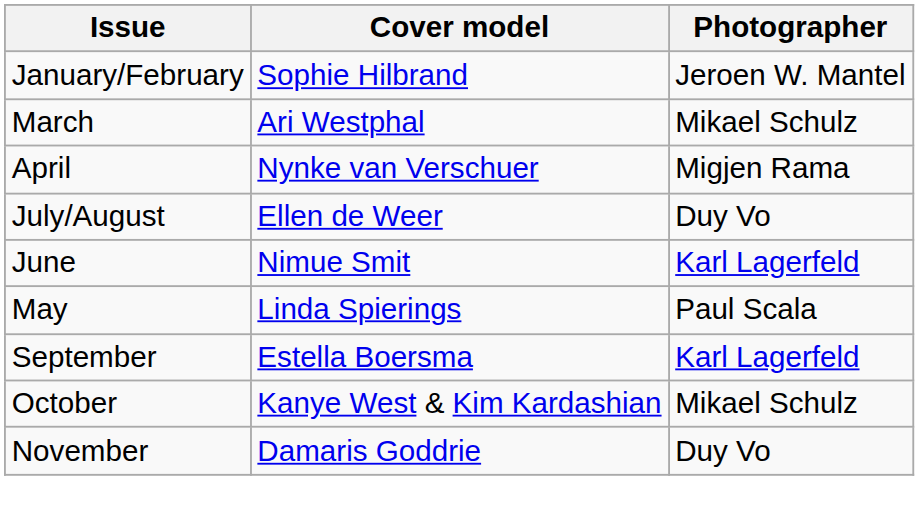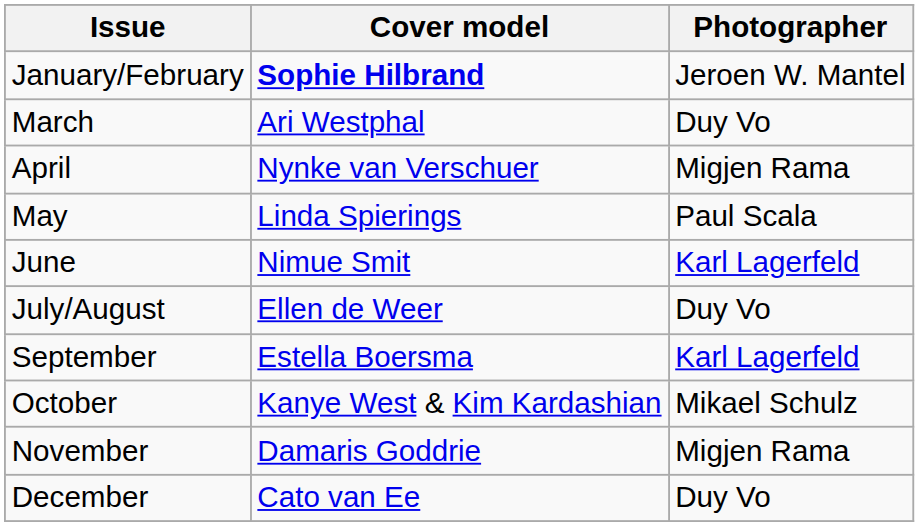 <table class="sortable wikitable">
 <tr>
 <th>Issue</th>
 <th>Cover model</th>
 <th>Photographer</th>
 </tr>
 <tr>
 <td>January/February</td>
-<td><a href='#'>Sophie Hilbrand</a></td>
+<td><strong><a href='#'>Sophie Hilbrand</a></strong></td>
 <td>Jeroen W. Mantel</td>
 </tr>
 <tr>
 <td>March</td>
 <td><a href='#'>Ari Westphal</a></td>
-<td>Mikael Schulz</td>
+<td>Duy Vo</td>
 </tr>
 <tr>
 <td>April</td>
 <td><a href='#'>Nynke van Verschuer</a></td>
 <td>Migjen Rama</td>
 </tr>
 <tr>
-<td>July/August</td>
-<td><a href='#'>Ellen de Weer</a></td>
-<td>Duy Vo</td>
+<td>May</td>
+<td><a href='#'>Linda Spierings</a></td>
+<td>Paul Scala</td>
 </tr>
 <tr>
 <td>June</td>
 <td><a href='#'>Nimue Smit</a></td>
 <td><a href='#'>Karl Lagerfeld</a></td>
 </tr>
 <tr>
-<td>May</td>
-<td><a href='#'>Linda Spierings</a></td>
-<td>Paul Scala</td>
+<td>July/August</td>
+<td><a href='#'>Ellen de Weer</a></td>
+<td>Duy Vo</td>
 </tr>
 <tr>
 <td>September</td>
 <td><a href='#'>Estella Boersma</a></td>
 <td><a href='#'>Karl Lagerfeld</a></td>
 </tr>
 <tr>
 <td>October</td>
 <td><a href='#'>Kanye West</a> & <a href='#'>Kim Kardashian</a></td>
 <td>Mikael Schulz</td>
 </tr>
 <tr>
 <td>November</td>
 <td><a href='#'>Damaris Goddrie</a></td>
+<td>Migjen Rama</td>
+</tr>
+<tr>
+<td>December</td>
+<td><a href='#'>Cato van Ee</a></td>
 <td>Duy Vo</td>
 </tr>
 </table>
